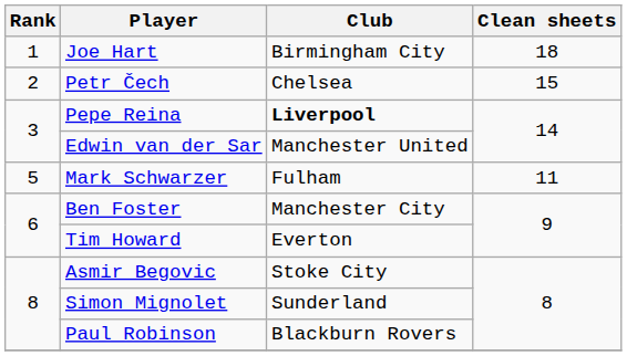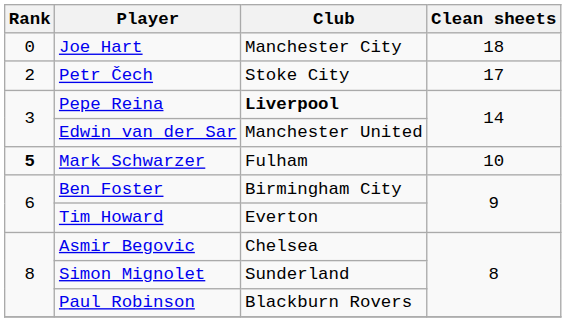 <table class="wikitable" style="text-align:center">
 <tr>
 <th>Rank</th>
 <th>Player</th>
 <th>Club</th>
 <th>Clean sheets</th>
 </tr>
 <tr>
-<td>1</td>
+<td>0</td>
 <td align="left"> <a href='#'>Joe Hart</a></td>
-<td align="left">Birmingham City</td>
+<td align="left">Manchester City</td>
 <td>18</td>
 </tr>
 <tr>
 <td>2</td>
 <td align="left"> <a href='#'>Petr Čech</a></td>
-<td align="left">Chelsea</td>
-<td>15</td>
+<td align="left">Stoke City</td>
+<td>17</td>
 </tr>
 <tr>
 <td rowspan="2">3</td>
 <td align="left"> <a href='#'>Pepe Reina</a></td>
 <td align="left"><strong>Liverpool</strong></td>
 <td rowspan="2">14</td>
 </tr>
 <tr>
 <td align="left"> <a href='#'>Edwin van der Sar</a></td>
 <td align="left">Manchester United</td>
 </tr>
 <tr>
-<td>5</td>
+<td><strong>5</strong></td>
 <td align="left"> <a href='#'>Mark Schwarzer</a></td>
 <td align="left">Fulham</td>
-<td>11</td>
+<td>10</td>
 </tr>
 <tr>
 <td rowspan="2">6</td>
 <td align="left"> <a href='#'>Ben Foster</a></td>
-<td align="left">Manchester City</td>
+<td align="left">Birmingham City</td>
 <td rowspan="2">9</td>
 </tr>
 <tr>
 <td align="left"> <a href='#'>Tim Howard</a></td>
 <td align="left">Everton</td>
 </tr>
 <tr>
 <td rowspan="3">8</td>
 <td align="left"> <a href='#'>Asmir Begovic</a></td>
-<td align="left">Stoke City</td>
+<td align="left">Chelsea</td>
 <td rowspan="3">8</td>
 </tr>
 <tr>
 <td align="left"> <a href='#'>Simon Mignolet</a></td>
 <td align="left">Sunderland</td>
 </tr>
 <tr>
 <td align="left"> <a href='#'>Paul Robinson</a></td>
 <td align="left">Blackburn Rovers</td>
 </tr>
 <tr>
 </tr>
 </table>
